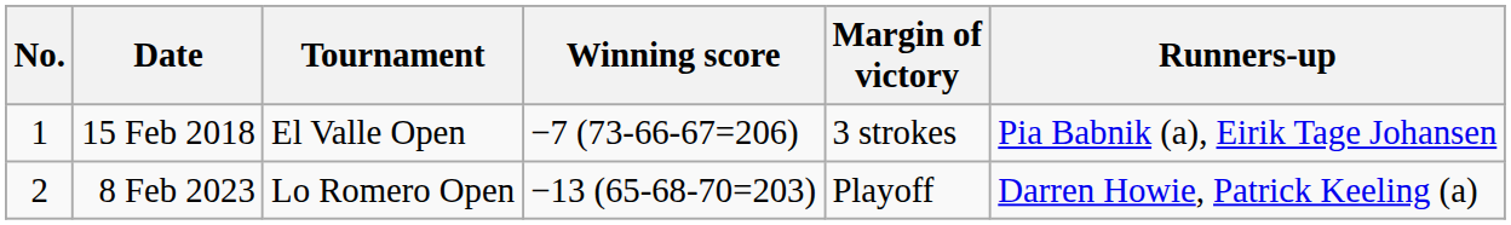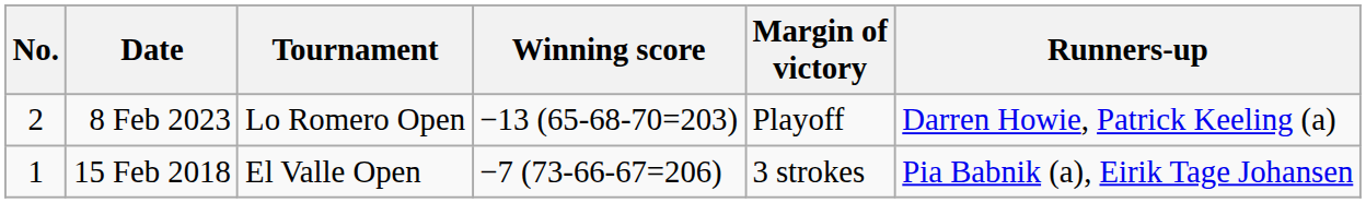 <table class="wikitable" style="font-size:95%;">
 <tr>
 <th>No.</th>
 <th>Date</th>
 <th>Tournament</th>
 <th>Winning score</th>
 <th>Margin of<br>victory</th>
 <th>Runners-up</th>
 </tr>
 <tr>
+<td align=center>2</td>
+<td align=right>8 Feb 2023</td>
+<td>Lo Romero Open</td>
+<td>−13 (65-68-70=203)</td>
+<td>Playoff</td>
+<td> <a href='#'>Darren Howie</a>,  <a href='#'>Patrick Keeling</a> (a)</td>
+</tr>
+<tr>
 <td align=center>1</td>
 <td align=right>15 Feb 2018</td>
 <td>El Valle Open</td>
 <td>−7 (73-66-67=206)</td>
 <td>3 strokes</td>
 <td> <a href='#'>Pia Babnik</a> (a),  <a href='#'>Eirik Tage Johansen</a></td>
 </tr>
-<tr>
-<td align=center>2</td>
-<td align=right>8 Feb 2023</td>
-<td>Lo Romero Open</td>
-<td>−13 (65-68-70=203)</td>
-<td>Playoff</td>
-<td> <a href='#'>Darren Howie</a>,  <a href='#'>Patrick Keeling</a> (a)</td>
-</tr>
 </table>
